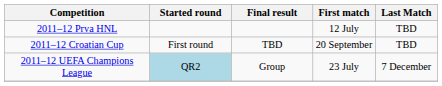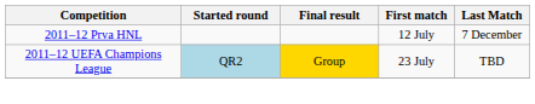 <table class="wikitable" style="text-align: center;">
 <tr>
 <th width="220">Competition</th>
 <th width="120">Started round</th>
 <th width="120">Final result</th>
 <th width="90">First match</th>
 <th width="90">Last Match</th>
 </tr>
 <tr>
 <td><a href='#'>2011–12 Prva HNL</a></td>
 <td></td>
 <td></td>
 <td>12 July</td>
-<td>TBD</td>
-</tr>
-<tr>
-<td><a href='#'>2011–12 Croatian Cup</a></td>
-<td>First round</td>
-<td>TBD</td>
-<td>20 September</td>
-<td>TBD</td>
+<td>7 December</td>
 </tr>
 <tr>
 <td><a href='#'>2011–12 UEFA Champions League</a></td>
 <td style="background: lightblue;">QR2</td>
-<td>Group</td>
+<td style="background: gold;">Group</td>
 <td>23 July</td>
-<td>7 December</td>
+<td>TBD</td>
 </tr>
 <tr>
 </tr>
 </table>
